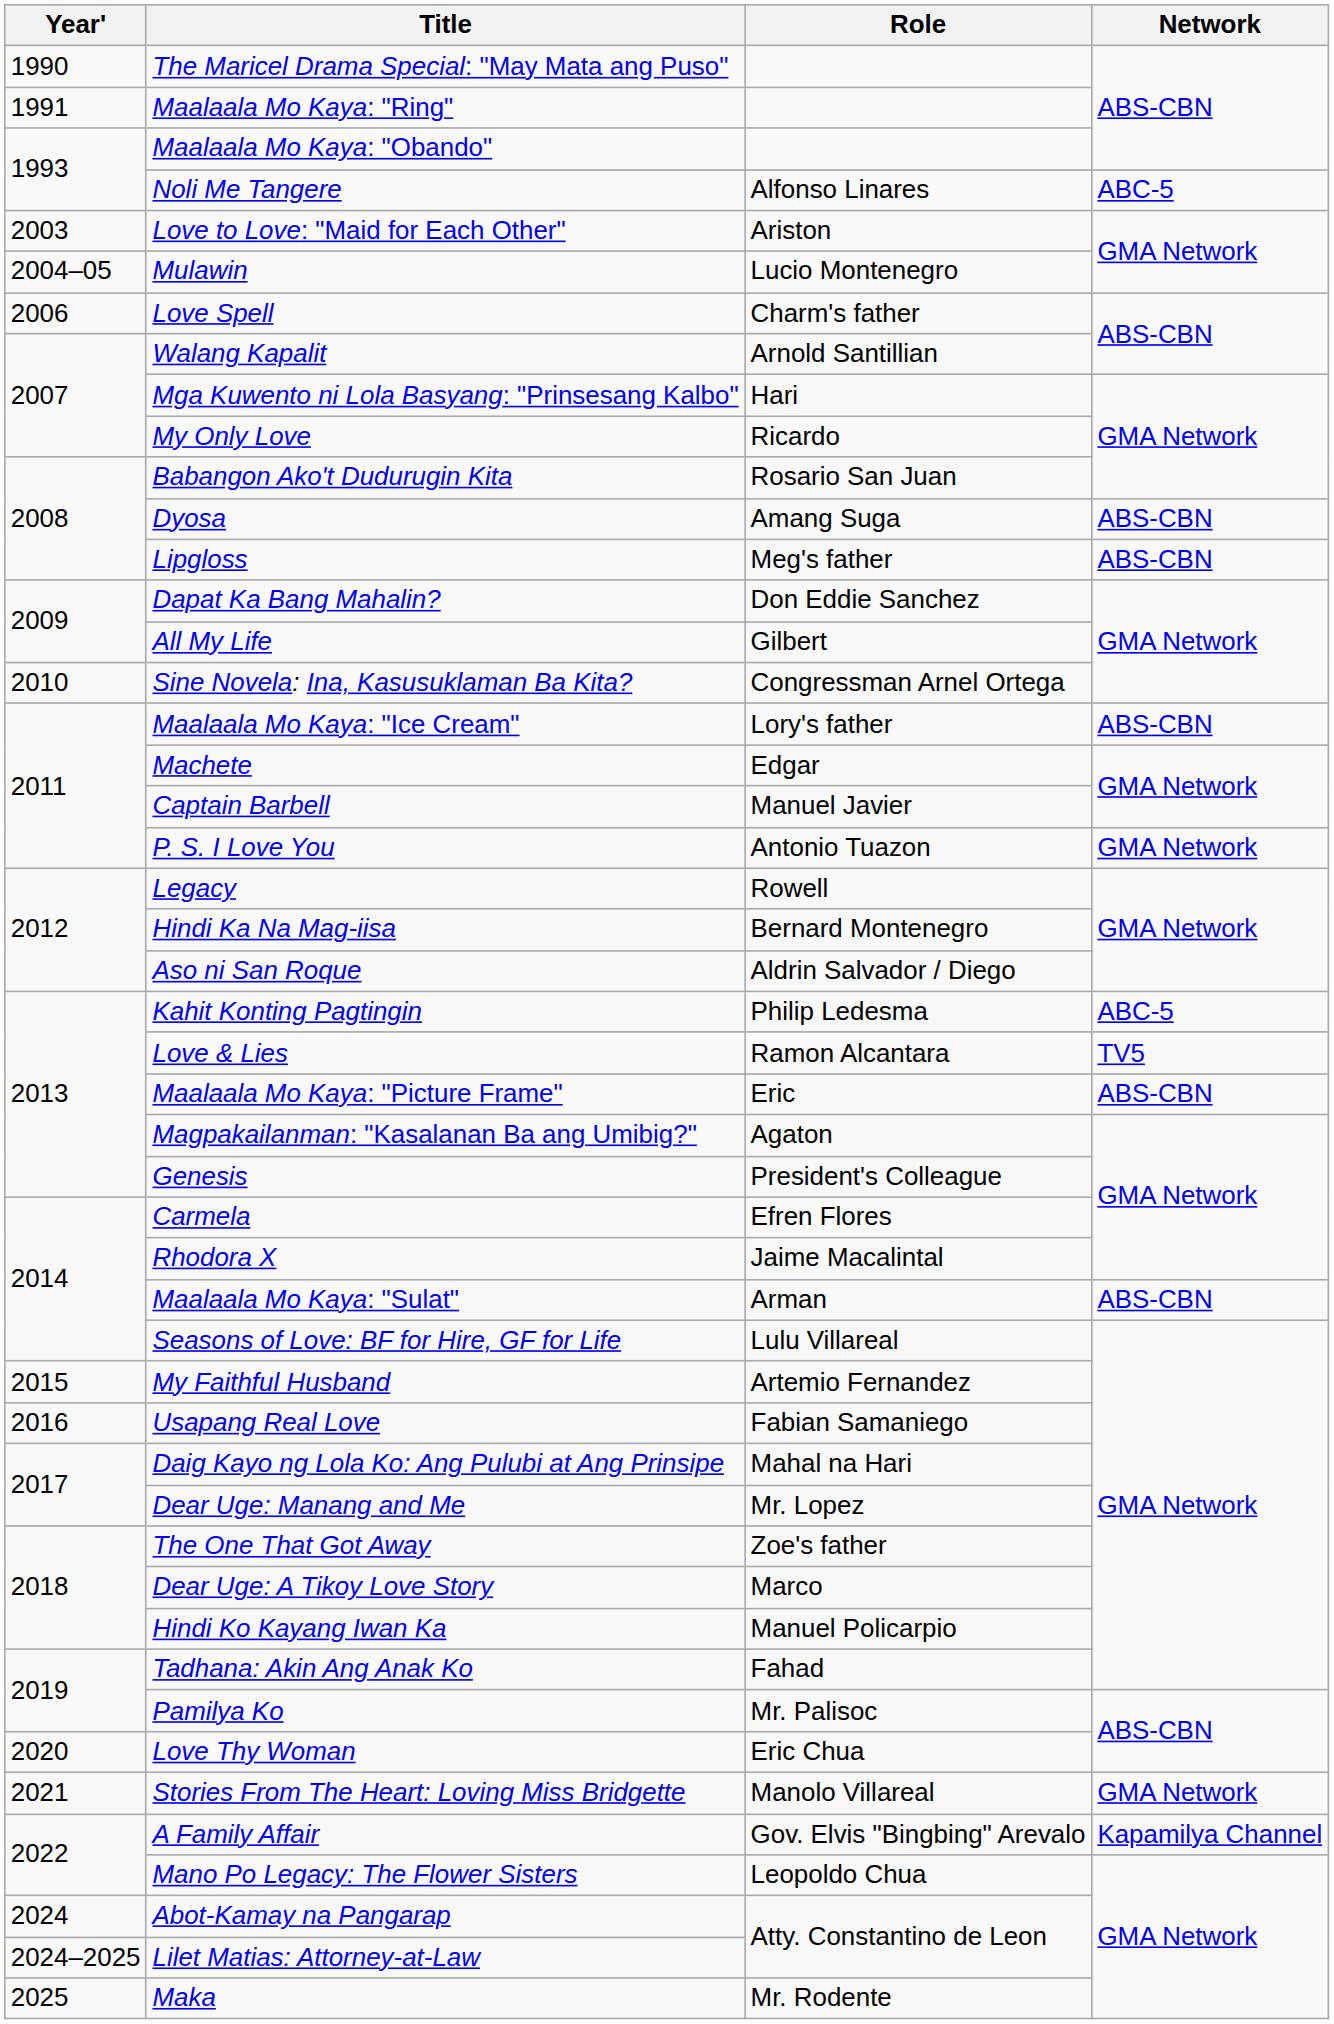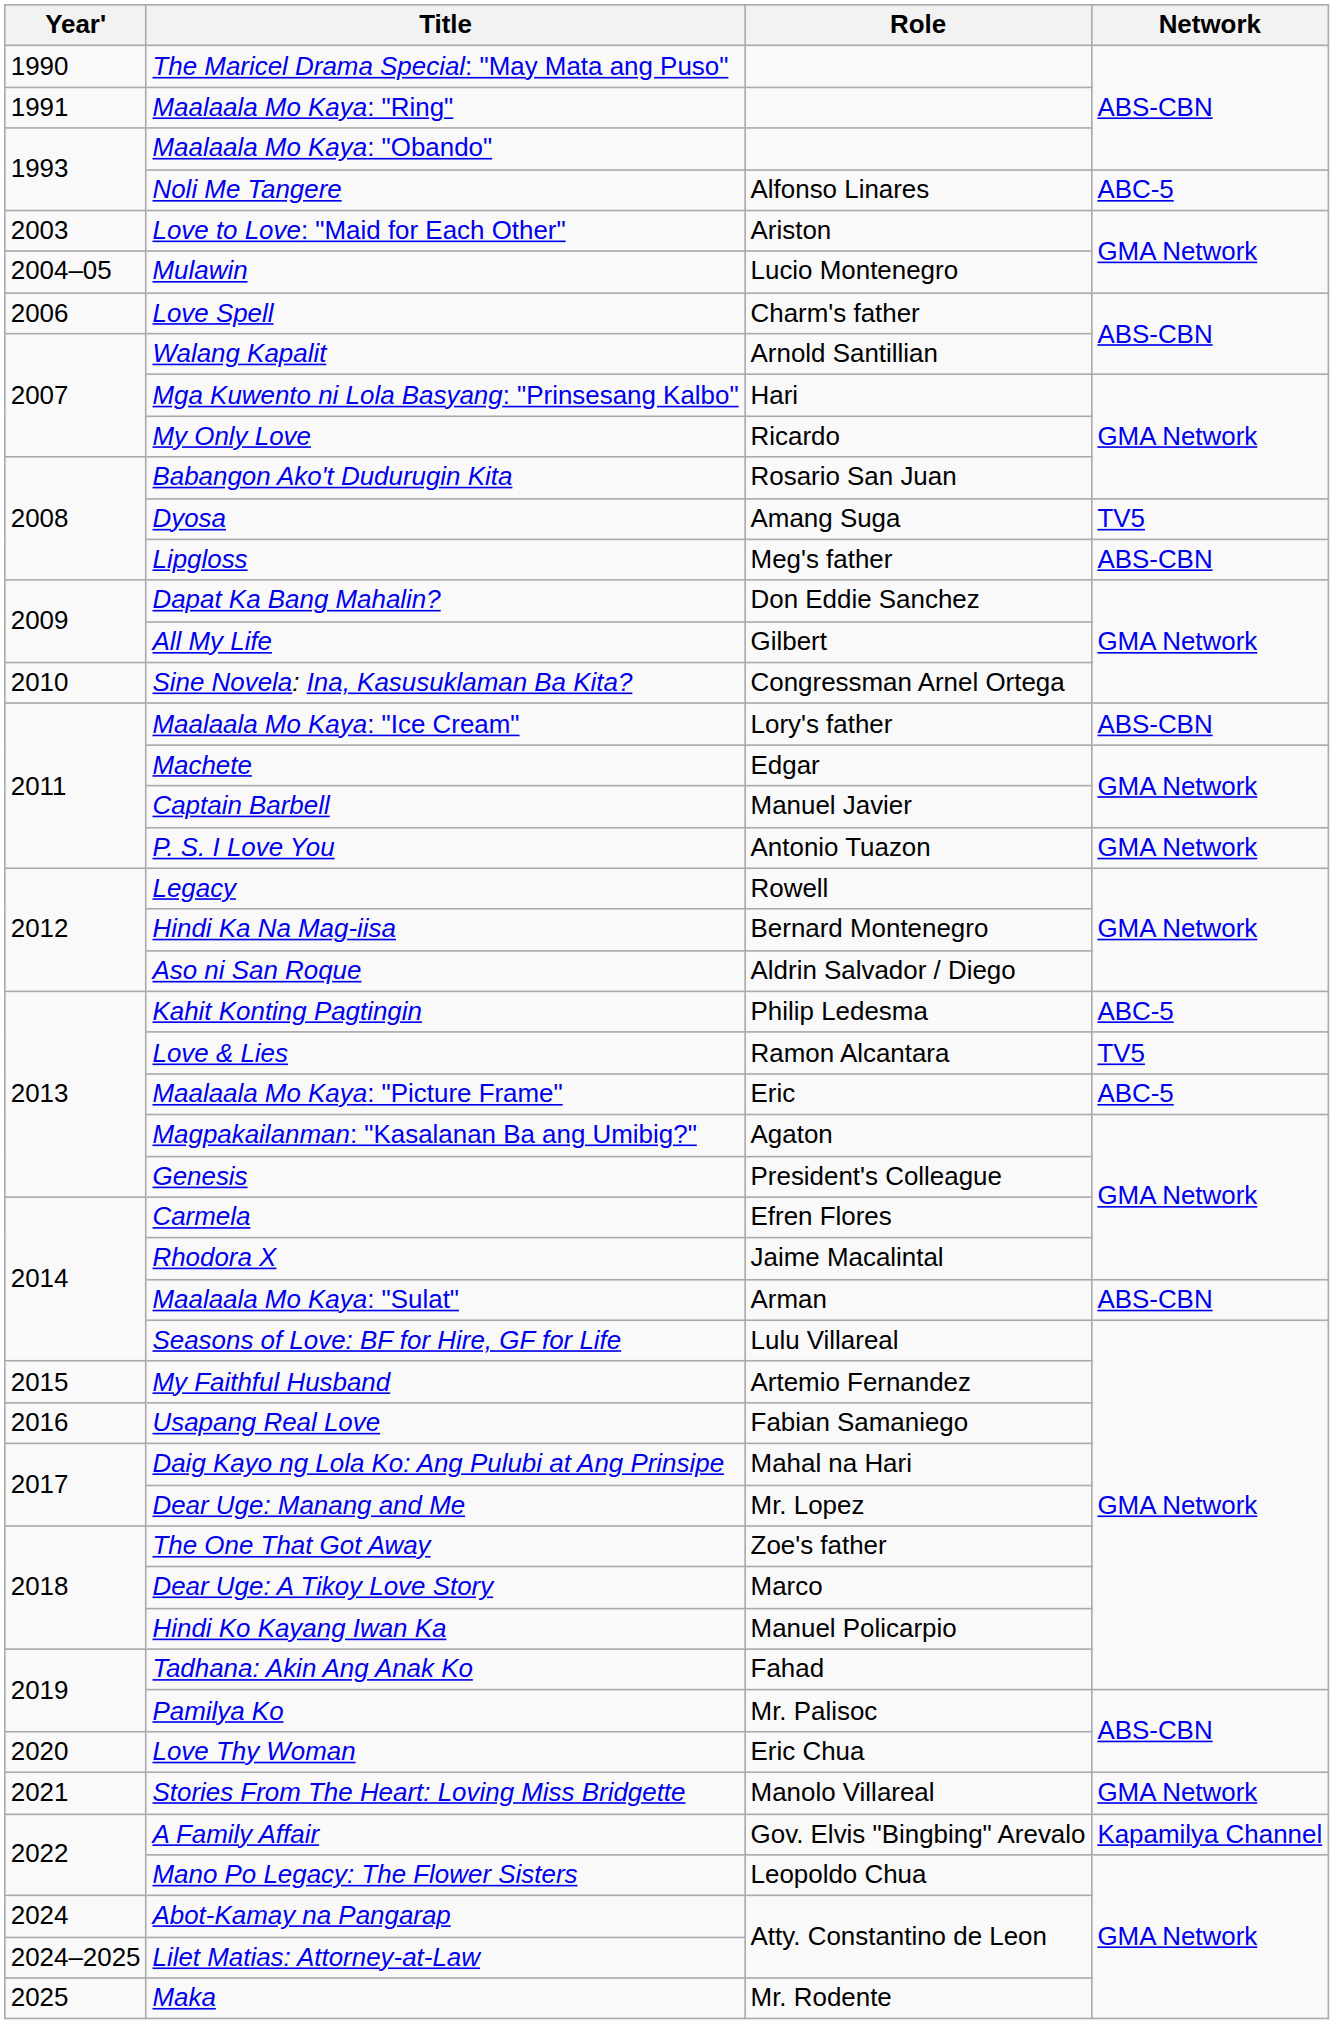 <table class="wikitable">
 <tr>
 <th>Year'</th>
 <th>Title</th>
 <th>Role</th>
 <th>Network</th>
 </tr>
 <tr>
 <td>1990</td>
 <td><a href='#'><em>The Maricel Drama Special</em>: "May Mata ang Puso"</a></td>
 <td></td>
 <td rowspan="3"><a href='#'>ABS-CBN</a></td>
 </tr>
 <tr>
 <td>1991</td>
 <td><a href='#'><em>Maalaala Mo Kaya</em>: "Ring"</a></td>
 <td></td>
 </tr>
 <tr>
 <td rowspan="2">1993</td>
 <td><a href='#'><em>Maalaala Mo Kaya</em>: "Obando"</a></td>
 <td></td>
 </tr>
 <tr>
 <td><em><a href='#'>Noli Me Tangere</a></em></td>
 <td>Alfonso Linares</td>
 <td><a href='#'>ABC-5</a></td>
 </tr>
 <tr>
 <td>2003</td>
 <td><a href='#'><em>Love to Love</em>: "Maid for Each Other"</a></td>
 <td>Ariston</td>
 <td rowspan="2"><a href='#'>GMA Network</a></td>
 </tr>
 <tr>
 <td>2004–05</td>
 <td><em><a href='#'>Mulawin</a></em></td>
 <td>Lucio Montenegro</td>
 </tr>
 <tr>
 <td>2006</td>
 <td><em><a href='#'>Love Spell</a></em></td>
 <td>Charm's father</td>
 <td rowspan="2"><a href='#'>ABS-CBN</a></td>
 </tr>
 <tr>
 <td rowspan="3">2007</td>
 <td><em><a href='#'>Walang Kapalit</a></em></td>
 <td>Arnold Santillian</td>
 </tr>
 <tr>
 <td><a href='#'><em>Mga Kuwento ni Lola Basyang</em>: "Prinsesang Kalbo"</a></td>
 <td>Hari</td>
 <td rowspan="3"><a href='#'>GMA Network</a></td>
 </tr>
 <tr>
 <td><em><a href='#'>My Only Love</a></em></td>
 <td>Ricardo</td>
 </tr>
 <tr>
 <td rowspan="3">2008</td>
 <td><em><a href='#'>Babangon Ako't Dudurugin Kita</a></em></td>
 <td>Rosario San Juan</td>
 </tr>
 <tr>
 <td><em><a href='#'>Dyosa</a></em></td>
 <td>Amang Suga</td>
-<td><a href='#'>ABS-CBN</a></td>
+<td><a href='#'>TV5</a></td>
 </tr>
 <tr>
 <td><em><a href='#'>Lipgloss</a></em></td>
 <td>Meg's father</td>
 <td><a href='#'>ABS-CBN</a></td>
 </tr>
 <tr>
 <td rowspan="2">2009</td>
 <td><em><a href='#'>Dapat Ka Bang Mahalin?</a></em></td>
 <td>Don Eddie Sanchez</td>
 <td rowspan="3"><a href='#'>GMA Network</a></td>
 </tr>
 <tr>
 <td><em><a href='#'>All My Life</a></em></td>
 <td>Gilbert</td>
 </tr>
 <tr>
 <td>2010</td>
 <td><em><a href='#'>Sine Novela</a>: <a href='#'>Ina, Kasusuklaman Ba Kita?</a></em></td>
 <td>Congressman Arnel Ortega</td>
 </tr>
 <tr>
 <td rowspan="4">2011</td>
 <td><a href='#'><em>Maalaala Mo Kaya</em>: "Ice Cream"</a></td>
 <td>Lory's father</td>
 <td><a href='#'>ABS-CBN</a></td>
 </tr>
 <tr>
 <td><em><a href='#'>Machete</a></em></td>
 <td>Edgar</td>
 <td rowspan="2"><a href='#'>GMA Network</a></td>
 </tr>
 <tr>
 <td><em><a href='#'>Captain Barbell</a></em></td>
 <td>Manuel Javier</td>
 </tr>
 <tr>
 <td><em><a href='#'>P. S. I Love You</a></em></td>
 <td>Antonio Tuazon</td>
 <td><a href='#'>GMA Network</a></td>
 </tr>
 <tr>
 <td rowspan="3">2012</td>
 <td><em><a href='#'>Legacy</a></em></td>
 <td>Rowell</td>
 <td rowspan="3"><a href='#'>GMA Network</a></td>
 </tr>
 <tr>
 <td><em><a href='#'>Hindi Ka Na Mag-iisa</a></em></td>
 <td>Bernard Montenegro</td>
 </tr>
 <tr>
 <td><em><a href='#'>Aso ni San Roque</a></em></td>
 <td>Aldrin Salvador / Diego</td>
 </tr>
 <tr>
 <td rowspan="5">2013</td>
 <td><em><a href='#'>Kahit Konting Pagtingin</a></em></td>
 <td>Philip Ledesma</td>
 <td><a href='#'>ABC-5</a></td>
 </tr>
 <tr>
 <td><em><a href='#'>Love & Lies</a></em></td>
 <td>Ramon Alcantara</td>
 <td><a href='#'>TV5</a></td>
 </tr>
 <tr>
 <td><a href='#'><em>Maalaala Mo Kaya</em>: "Picture Frame"</a></td>
 <td>Eric</td>
-<td><a href='#'>ABS-CBN</a></td>
+<td><a href='#'>ABC-5</a></td>
 </tr>
 <tr>
 <td><a href='#'><em>Magpakailanman</em>: "Kasalanan Ba ang Umibig?"</a></td>
 <td>Agaton</td>
 <td rowspan="4"><a href='#'>GMA Network</a></td>
 </tr>
 <tr>
 <td><em><a href='#'>Genesis</a></em></td>
 <td>President's Colleague</td>
 </tr>
 <tr>
 <td rowspan="4">2014</td>
 <td><em><a href='#'>Carmela</a></em></td>
 <td>Efren Flores</td>
 </tr>
 <tr>
 <td><em><a href='#'>Rhodora X</a></em></td>
 <td>Jaime Macalintal</td>
 </tr>
 <tr>
 <td><a href='#'><em>Maalaala Mo Kaya</em>: "Sulat"</a></td>
 <td>Arman</td>
 <td><a href='#'>ABS-CBN</a></td>
 </tr>
 <tr>
 <td><em><a href='#'>Seasons of Love: BF for Hire, GF for Life</a></em></td>
 <td>Lulu Villareal</td>
 <td rowspan="9"><a href='#'>GMA Network</a></td>
 </tr>
 <tr>
 <td>2015</td>
 <td><em><a href='#'>My Faithful Husband</a></em></td>
 <td>Artemio Fernandez</td>
 </tr>
 <tr>
 <td>2016</td>
 <td><em><a href='#'>Usapang Real Love</a></em></td>
 <td>Fabian Samaniego</td>
 </tr>
 <tr>
 <td rowspan="2">2017</td>
 <td><em><a href='#'>Daig Kayo ng Lola Ko: Ang Pulubi at Ang Prinsipe</a></em></td>
 <td>Mahal na Hari</td>
 </tr>
 <tr>
 <td><em><a href='#'>Dear Uge: Manang and Me</a></em></td>
 <td>Mr. Lopez</td>
 </tr>
 <tr>
 <td rowspan="3">2018</td>
 <td><em><a href='#'>The One That Got Away</a></em></td>
 <td>Zoe's father</td>
 </tr>
 <tr>
 <td><em><a href='#'>Dear Uge: A Tikoy Love Story</a></em></td>
 <td>Marco</td>
 </tr>
 <tr>
 <td><em><a href='#'>Hindi Ko Kayang Iwan Ka</a></em></td>
 <td>Manuel Policarpio</td>
 </tr>
 <tr>
 <td rowspan="2">2019</td>
 <td><em><a href='#'>Tadhana: Akin Ang Anak Ko</a></em></td>
 <td>Fahad</td>
 </tr>
 <tr>
 <td><em><a href='#'>Pamilya Ko</a></em></td>
 <td>Mr. Palisoc</td>
 <td rowspan="2"><a href='#'>ABS-CBN</a></td>
 </tr>
 <tr>
 <td>2020</td>
 <td><em><a href='#'>Love Thy Woman</a></em></td>
 <td>Eric Chua</td>
 </tr>
 <tr>
 <td>2021</td>
 <td><em><a href='#'>Stories From The Heart: Loving Miss Bridgette</a></em></td>
 <td>Manolo Villareal</td>
 <td><a href='#'>GMA Network</a></td>
 </tr>
 <tr>
 <td rowspan="2">2022</td>
 <td><em><a href='#'>A Family Affair</a></em></td>
 <td>Gov. Elvis "Bingbing" Arevalo</td>
 <td><a href='#'>Kapamilya Channel</a></td>
 </tr>
 <tr>
 <td><em><a href='#'>Mano Po Legacy: The Flower Sisters</a></em></td>
 <td>Leopoldo Chua</td>
 <td rowspan="4"><a href='#'>GMA Network</a></td>
 </tr>
 <tr>
 <td>2024</td>
 <td><em><a href='#'>Abot-Kamay na Pangarap</a></em></td>
 <td rowspan="2">Atty. Constantino de Leon</td>
 </tr>
 <tr>
 <td>2024–2025</td>
 <td><em><a href='#'>Lilet Matias: Attorney-at-Law</a></em></td>
 </tr>
 <tr>
 <td>2025</td>
 <td><em><a href='#'>Maka</a></em></td>
 <td>Mr. Rodente</td>
 </tr>
 </table>
